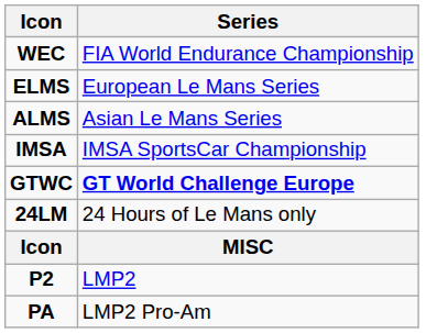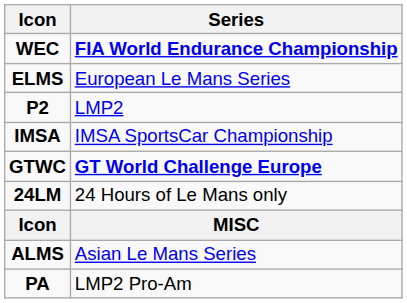 <table class="wikitable" style="font-size: 85%;">
 <tr>
 <th>Icon</th>
 <th>Series</th>
 </tr>
 <tr>
 <td align=center><strong><span>WEC</span></strong></td>
-<td><a href='#'>FIA World Endurance Championship</a></td>
+<td><strong><a href='#'>FIA World Endurance Championship</a></strong></td>
 </tr>
 <tr>
 <td align=center><strong><span>ELMS</span></strong></td>
 <td><a href='#'>European Le Mans Series</a></td>
 </tr>
 <tr>
-<td align=center><strong><span>ALMS</span></strong></td>
-<td><a href='#'>Asian Le Mans Series</a></td>
+<td align=center><strong><span>P2</span></strong></td>
+<td><a href='#'>LMP2</a></td>
 </tr>
 <tr>
 <td align=center><strong><span>IMSA</span></strong></td>
 <td><a href='#'>IMSA SportsCar Championship</a></td>
 </tr>
 <tr>
 <td align=center><strong><span>GTWC</span></strong></td>
 <td><strong><a href='#'>GT World Challenge Europe</a></strong></td>
 </tr>
 <tr>
 <td align=center><strong><span>24LM</span></strong></td>
 <td>24 Hours of Le Mans only</td>
 </tr>
 <tr>
 <th>Icon</th>
 <th>MISC</th>
 </tr>
 <tr>
-<td align=center><strong><span>P2</span></strong></td>
-<td><a href='#'>LMP2</a></td>
+<td align=center><strong><span>ALMS</span></strong></td>
+<td><a href='#'>Asian Le Mans Series</a></td>
 </tr>
 <tr>
 <td align=center><strong><span>PA</span></strong></td>
 <td>LMP2 Pro-Am</td>
 </tr>
 </table>
